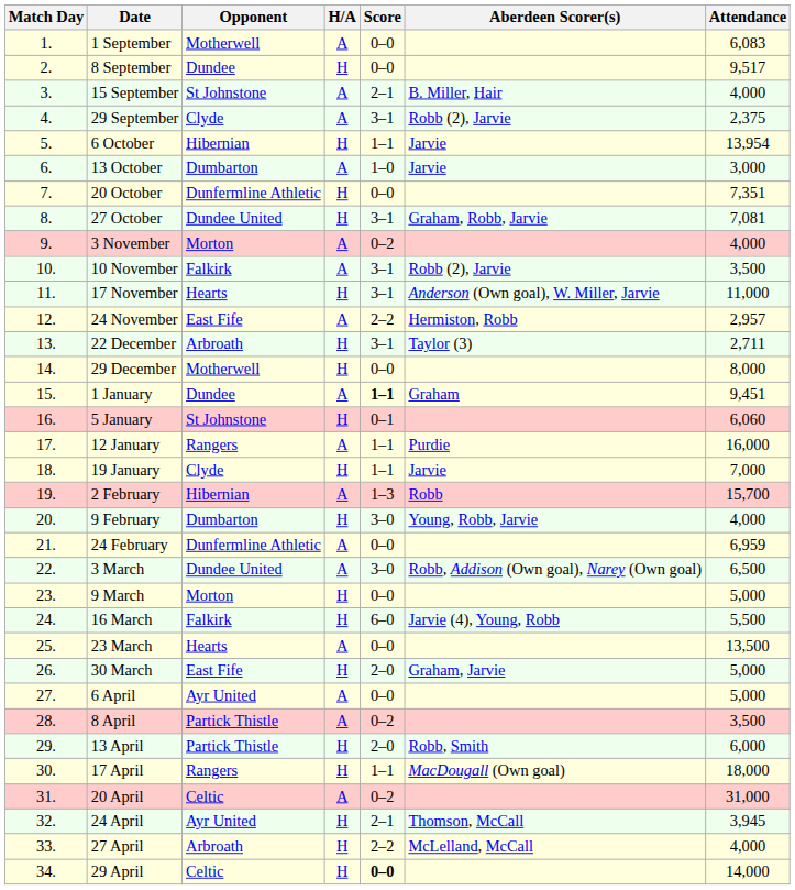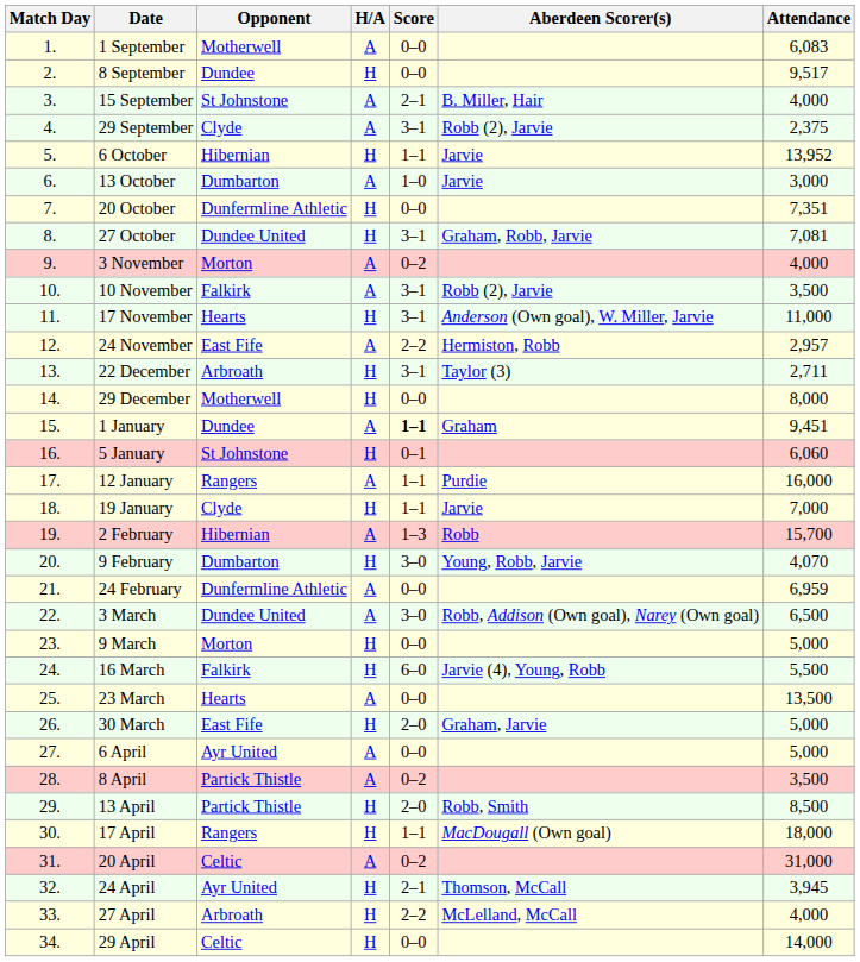 <table class="wikitable" style="text-align:center">
 <tr>
 <th>Match Day</th>
 <th>Date</th>
 <th>Opponent</th>
 <th>H/A</th>
 <th>Score</th>
 <th>Aberdeen Scorer(s)</th>
 <th>Attendance</th>
 </tr>
 <tr style="background:#ffd;">
 <td>1.</td>
 <td align=left>1 September</td>
 <td align=left><a href='#'>Motherwell</a></td>
 <td><a href='#'>A</a></td>
 <td>0–0</td>
 <td align=left></td>
 <td>6,083</td>
 </tr>
 <tr style="background:#ffd;">
 <td>2.</td>
 <td align=left>8 September</td>
 <td align=left><a href='#'>Dundee</a></td>
 <td><a href='#'>H</a></td>
 <td>0–0</td>
 <td align=left></td>
 <td>9,517</td>
 </tr>
 <tr style="background:#efe;">
 <td>3.</td>
 <td align=left>15 September</td>
 <td align=left><a href='#'>St Johnstone</a></td>
 <td><a href='#'>A</a></td>
 <td>2–1</td>
 <td align=left><a href='#'>B. Miller</a>, <a href='#'>Hair</a></td>
 <td>4,000</td>
 </tr>
 <tr style="background:#efe;">
 <td>4.</td>
 <td align=left>29 September</td>
 <td align=left><a href='#'>Clyde</a></td>
 <td><a href='#'>A</a></td>
 <td>3–1</td>
 <td align=left><a href='#'>Robb</a> (2), <a href='#'>Jarvie</a></td>
 <td>2,375</td>
 </tr>
 <tr style="background:#ffd;">
 <td>5.</td>
 <td align=left>6 October</td>
 <td align=left><a href='#'>Hibernian</a></td>
 <td><a href='#'>H</a></td>
 <td>1–1</td>
 <td align=left><a href='#'>Jarvie</a></td>
-<td>13,954</td>
+<td>13,952</td>
 </tr>
 <tr style="background:#efe;">
 <td>6.</td>
 <td align=left>13 October</td>
 <td align=left><a href='#'>Dumbarton</a></td>
 <td><a href='#'>A</a></td>
 <td>1–0</td>
 <td align=left><a href='#'>Jarvie</a></td>
 <td>3,000</td>
 </tr>
 <tr style="background:#ffd;">
 <td>7.</td>
 <td align=left>20 October</td>
 <td align=left><a href='#'>Dunfermline Athletic</a></td>
 <td><a href='#'>H</a></td>
 <td>0–0</td>
 <td align=left></td>
 <td>7,351</td>
 </tr>
 <tr style="background:#efe;">
 <td>8.</td>
 <td align=left>27 October</td>
 <td align=left><a href='#'>Dundee United</a></td>
 <td><a href='#'>H</a></td>
 <td>3–1</td>
 <td align=left><a href='#'>Graham</a>, <a href='#'>Robb</a>, <a href='#'>Jarvie</a></td>
 <td>7,081</td>
 </tr>
 <tr style="background:#fcc;">
 <td>9.</td>
 <td align=left>3 November</td>
 <td align=left><a href='#'>Morton</a></td>
 <td><a href='#'>A</a></td>
 <td>0–2</td>
 <td align=left></td>
 <td>4,000</td>
 </tr>
 <tr style="background:#efe;">
 <td>10.</td>
 <td align=left>10 November</td>
 <td align=left><a href='#'>Falkirk</a></td>
 <td><a href='#'>A</a></td>
 <td>3–1</td>
 <td align=left><a href='#'>Robb</a> (2), <a href='#'>Jarvie</a></td>
 <td>3,500</td>
 </tr>
 <tr style="background:#efe;">
 <td>11.</td>
 <td align=left>17 November</td>
 <td align=left><a href='#'>Hearts</a></td>
 <td><a href='#'>H</a></td>
 <td>3–1</td>
 <td align=left><em><a href='#'>Anderson</a></em> (Own goal), <a href='#'>W. Miller</a>, <a href='#'>Jarvie</a></td>
 <td>11,000</td>
 </tr>
 <tr style="background:#ffd;">
 <td>12.</td>
 <td align=left>24 November</td>
 <td align=left><a href='#'>East Fife</a></td>
 <td><a href='#'>A</a></td>
 <td>2–2</td>
 <td align=left><a href='#'>Hermiston</a>, <a href='#'>Robb</a></td>
 <td>2,957</td>
 </tr>
 <tr style="background:#efe;">
 <td>13.</td>
 <td align=left>22 December</td>
 <td align=left><a href='#'>Arbroath</a></td>
 <td><a href='#'>H</a></td>
 <td>3–1</td>
 <td align=left><a href='#'>Taylor</a> (3)</td>
 <td>2,711</td>
 </tr>
 <tr style="background:#ffd;">
 <td>14.</td>
 <td align=left>29 December</td>
 <td align=left><a href='#'>Motherwell</a></td>
 <td><a href='#'>H</a></td>
 <td>0–0</td>
 <td align=left></td>
 <td>8,000</td>
 </tr>
 <tr style="background:#ffd;">
 <td>15.</td>
 <td align=left>1 January</td>
 <td align=left><a href='#'>Dundee</a></td>
 <td><a href='#'>A</a></td>
 <td><strong>1–1</strong></td>
 <td align=left><a href='#'>Graham</a></td>
 <td>9,451</td>
 </tr>
 <tr style="background:#fcc;">
 <td>16.</td>
 <td align=left>5 January</td>
 <td align=left><a href='#'>St Johnstone</a></td>
 <td><a href='#'>H</a></td>
 <td>0–1</td>
 <td align=left></td>
 <td>6,060</td>
 </tr>
 <tr style="background:#ffd;">
 <td>17.</td>
 <td align=left>12 January</td>
 <td align=left><a href='#'>Rangers</a></td>
 <td><a href='#'>A</a></td>
 <td>1–1</td>
 <td align=left><a href='#'>Purdie</a></td>
 <td>16,000</td>
 </tr>
 <tr style="background:#ffd;">
 <td>18.</td>
 <td align=left>19 January</td>
 <td align=left><a href='#'>Clyde</a></td>
 <td><a href='#'>H</a></td>
 <td>1–1</td>
 <td align=left><a href='#'>Jarvie</a></td>
 <td>7,000</td>
 </tr>
 <tr style="background:#fcc;">
 <td>19.</td>
 <td align=left>2 February</td>
 <td align=left><a href='#'>Hibernian</a></td>
 <td><a href='#'>A</a></td>
 <td>1–3</td>
 <td align=left><a href='#'>Robb</a></td>
 <td>15,700</td>
 </tr>
 <tr style="background:#efe;">
 <td>20.</td>
 <td align=left>9 February</td>
 <td align=left><a href='#'>Dumbarton</a></td>
 <td><a href='#'>H</a></td>
 <td>3–0</td>
 <td align=left><a href='#'>Young</a>, <a href='#'>Robb</a>, <a href='#'>Jarvie</a></td>
-<td>4,000</td>
+<td>4,070</td>
 </tr>
 <tr style="background:#ffd;">
 <td>21.</td>
 <td align=left>24 February</td>
 <td align=left><a href='#'>Dunfermline Athletic</a></td>
 <td><a href='#'>A</a></td>
 <td>0–0</td>
 <td align=left></td>
 <td>6,959</td>
 </tr>
 <tr style="background:#efe;">
 <td>22.</td>
 <td align=left>3 March</td>
 <td align=left><a href='#'>Dundee United</a></td>
 <td><a href='#'>A</a></td>
 <td>3–0</td>
 <td align=left><a href='#'>Robb</a>, <em><a href='#'>Addison</a></em> (Own goal), <em><a href='#'>Narey</a></em> (Own goal)</td>
 <td>6,500</td>
 </tr>
 <tr style="background:#ffd;">
 <td>23.</td>
 <td align=left>9 March</td>
 <td align=left><a href='#'>Morton</a></td>
 <td><a href='#'>H</a></td>
 <td>0–0</td>
 <td align=left></td>
 <td>5,000</td>
 </tr>
 <tr style="background:#efe;">
 <td>24.</td>
 <td align=left>16 March</td>
 <td align=left><a href='#'>Falkirk</a></td>
 <td><a href='#'>H</a></td>
 <td>6–0</td>
 <td align=left><a href='#'>Jarvie</a> (4), <a href='#'>Young</a>, <a href='#'>Robb</a></td>
 <td>5,500</td>
 </tr>
 <tr style="background:#ffd;">
 <td>25.</td>
 <td align=left>23 March</td>
 <td align=left><a href='#'>Hearts</a></td>
 <td><a href='#'>A</a></td>
 <td>0–0</td>
 <td align=left></td>
 <td>13,500</td>
 </tr>
 <tr style="background:#efe;">
 <td>26.</td>
 <td align=left>30 March</td>
 <td align=left><a href='#'>East Fife</a></td>
 <td><a href='#'>H</a></td>
 <td>2–0</td>
 <td align=left><a href='#'>Graham</a>, <a href='#'>Jarvie</a></td>
 <td>5,000</td>
 </tr>
 <tr style="background:#ffd;">
 <td>27.</td>
 <td align=left>6 April</td>
 <td align=left><a href='#'>Ayr United</a></td>
 <td><a href='#'>A</a></td>
 <td>0–0</td>
 <td align=left></td>
 <td>5,000</td>
 </tr>
 <tr style="background:#fcc;">
 <td>28.</td>
 <td align=left>8 April</td>
 <td align=left><a href='#'>Partick Thistle</a></td>
 <td><a href='#'>A</a></td>
 <td>0–2</td>
 <td align=left></td>
 <td>3,500</td>
 </tr>
 <tr style="background:#efe;">
 <td>29.</td>
 <td align=left>13 April</td>
 <td align=left><a href='#'>Partick Thistle</a></td>
 <td><a href='#'>H</a></td>
 <td>2–0</td>
 <td align=left><a href='#'>Robb</a>, <a href='#'>Smith</a></td>
-<td>6,000</td>
+<td>8,500</td>
 </tr>
 <tr style="background:#ffd;">
 <td>30.</td>
 <td align=left>17 April</td>
 <td align=left><a href='#'>Rangers</a></td>
 <td><a href='#'>H</a></td>
 <td>1–1</td>
 <td align=left><em><a href='#'>MacDougall</a></em> (Own goal)</td>
 <td>18,000</td>
 </tr>
 <tr style="background:#fcc;">
 <td>31.</td>
 <td align=left>20 April</td>
 <td align=left><a href='#'>Celtic</a></td>
 <td><a href='#'>A</a></td>
 <td>0–2</td>
 <td align=left></td>
 <td>31,000</td>
 </tr>
 <tr style="background:#efe;">
 <td>32.</td>
 <td align=left>24 April</td>
 <td align=left><a href='#'>Ayr United</a></td>
 <td><a href='#'>H</a></td>
 <td>2–1</td>
 <td align=left><a href='#'>Thomson</a>, <a href='#'>McCall</a></td>
 <td>3,945</td>
 </tr>
 <tr style="background:#ffd;">
 <td>33.</td>
 <td align=left>27 April</td>
 <td align=left><a href='#'>Arbroath</a></td>
 <td><a href='#'>H</a></td>
 <td>2–2</td>
 <td align=left><a href='#'>McLelland</a>, <a href='#'>McCall</a></td>
 <td>4,000</td>
 </tr>
 <tr style="background:#ffd;">
 <td>34.</td>
 <td align=left>29 April</td>
 <td align=left><a href='#'>Celtic</a></td>
 <td><a href='#'>H</a></td>
-<td><strong>0–0</strong></td>
+<td>0–0</td>
 <td align=left></td>
 <td>14,000</td>
 </tr>
 </table>
